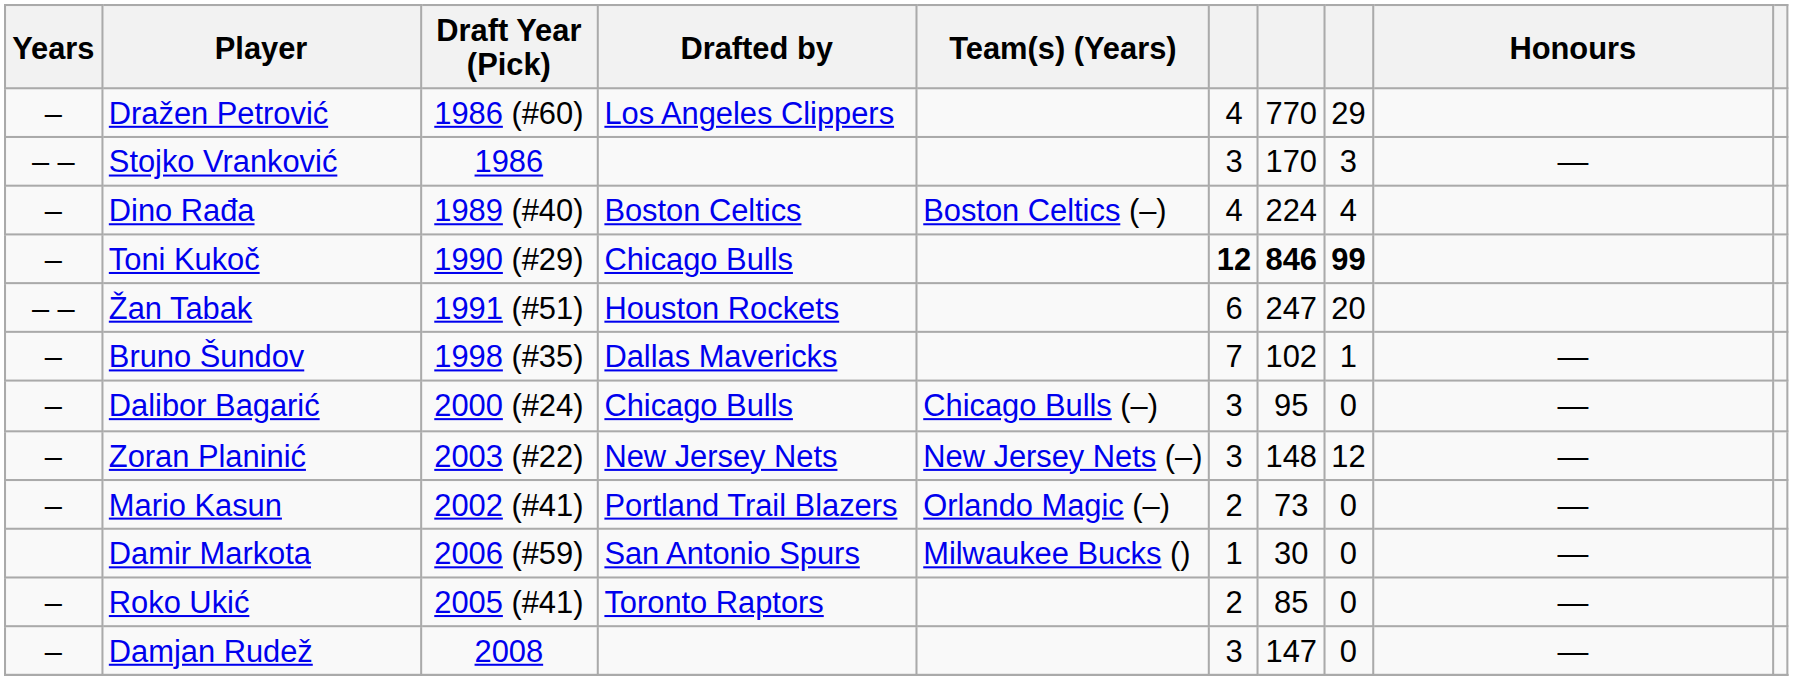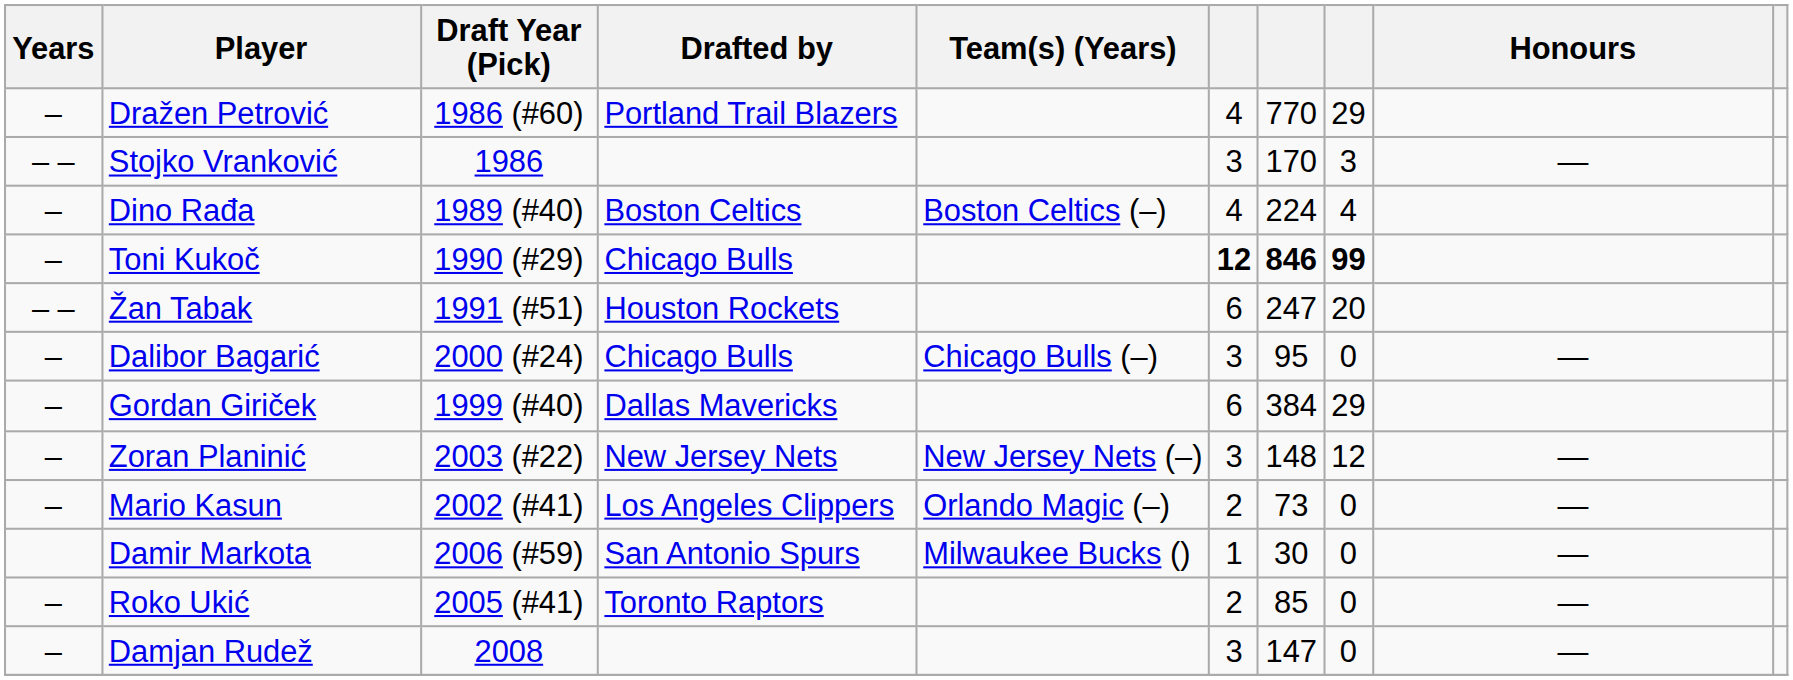 <table class="wikitable sortable" style="font-size:95%">
 <tr>
 <th scope="col">Years</th>
 <th scope="col" width="150px">Player</th>
 <th scope="col" width="80px">Draft Year (Pick)</th>
 <th scope="col" width="150px">Drafted by</th>
 <th scope="col">Team(s) (Years)</th>
 <th scope="col"></th>
 <th scope="col"></th>
 <th scope="col"></th>
 <th scope="col" width="190px">Honours</th>
 <th scope="col" class="unsortable"></th>
 </tr>
 <tr>
 <td style="text-align:center">–</td>
 <td><a href='#'>Dražen Petrović</a></td>
 <td style="text-align:center"><a href='#'>1986</a> (#60)</td>
-<td><a href='#'>Los Angeles Clippers</a></td>
+<td><a href='#'>Portland Trail Blazers</a></td>
 <td></td>
 <td style="text-align:center">4</td>
 <td style="text-align:center">770</td>
 <td style="text-align:center">29</td>
 <td></td>
 <td align="center"></td>
 </tr>
 <tr>
 <td style="text-align:center">– –</td>
 <td><a href='#'>Stojko Vranković</a></td>
 <td style="text-align:center"><a href='#'>1986</a></td>
 <td></td>
 <td></td>
 <td style="text-align:center">3</td>
 <td style="text-align:center">170</td>
 <td style="text-align:center">3</td>
 <td style="text-align:center">—</td>
 <td align="center"></td>
 </tr>
 <tr>
 <td style="text-align:center">–</td>
 <td><a href='#'>Dino Rađa</a></td>
 <td style="text-align:center"><a href='#'>1989</a> (#40)</td>
 <td><a href='#'>Boston Celtics</a></td>
 <td><a href='#'>Boston Celtics</a> (–)</td>
 <td style="text-align:center">4</td>
 <td style="text-align:center">224</td>
 <td style="text-align:center">4</td>
 <td></td>
 <td align="center"></td>
 </tr>
 <tr>
 <td style="text-align:center">–</td>
 <td><a href='#'>Toni Kukoč</a></td>
 <td style="text-align:center"><a href='#'>1990</a> (#29)</td>
 <td><a href='#'>Chicago Bulls</a></td>
 <td></td>
 <td style="text-align:center"><strong>12</strong></td>
 <td style="text-align:center"><strong>846</strong></td>
 <td style="text-align:center"><strong>99</strong></td>
 <td></td>
 <td align="center"></td>
 </tr>
 <tr>
 <td style="text-align:center">– –</td>
 <td><a href='#'>Žan Tabak</a></td>
 <td style="text-align:center"><a href='#'>1991</a> (#51)</td>
 <td><a href='#'>Houston Rockets</a></td>
 <td></td>
 <td style="text-align:center">6</td>
 <td style="text-align:center">247</td>
 <td style="text-align:center">20</td>
 <td></td>
 <td align="center"></td>
 </tr>
 <tr>
 <td style="text-align:center">–</td>
-<td><a href='#'>Bruno Šundov</a></td>
-<td style="text-align:center"><a href='#'>1998</a> (#35)</td>
-<td><a href='#'>Dallas Mavericks</a></td>
-<td></td>
-<td style="text-align:center">7</td>
-<td style="text-align:center">102</td>
-<td style="text-align:center">1</td>
-<td style="text-align:center">—</td>
-<td align="center"></td>
-</tr>
-<tr>
-<td style="text-align:center">–</td>
 <td><a href='#'>Dalibor Bagarić</a></td>
 <td style="text-align:center"><a href='#'>2000</a> (#24)</td>
 <td><a href='#'>Chicago Bulls</a></td>
 <td><a href='#'>Chicago Bulls</a> (–)</td>
 <td style="text-align:center">3</td>
 <td style="text-align:center">95</td>
 <td style="text-align:center">0</td>
 <td style="text-align:center">—</td>
+<td align="center"></td>
+</tr>
+<tr>
+<td style="text-align:center">–</td>
+<td><a href='#'>Gordan Giriček</a></td>
+<td style="text-align:center"><a href='#'>1999</a> (#40)</td>
+<td><a href='#'>Dallas Mavericks</a></td>
+<td></td>
+<td style="text-align:center">6</td>
+<td style="text-align:center">384</td>
+<td style="text-align:center">29</td>
+<td></td>
 <td align="center"></td>
 </tr>
 <tr>
 <td style="text-align:center">–</td>
 <td><a href='#'>Zoran Planinić</a></td>
 <td style="text-align:center"><a href='#'>2003</a> (#22)</td>
 <td><a href='#'>New Jersey Nets</a></td>
 <td><a href='#'>New Jersey Nets</a> (–)</td>
 <td style="text-align:center">3</td>
 <td style="text-align:center">148</td>
 <td style="text-align:center">12</td>
 <td style="text-align:center">—</td>
 <td align="center"></td>
 </tr>
 <tr>
 <td style="text-align:center">–</td>
 <td><a href='#'>Mario Kasun</a></td>
 <td style="text-align:center"><a href='#'>2002</a> (#41)</td>
-<td><a href='#'>Portland Trail Blazers</a></td>
+<td><a href='#'>Los Angeles Clippers</a></td>
 <td><a href='#'>Orlando Magic</a> (–)</td>
 <td style="text-align:center">2</td>
 <td style="text-align:center">73</td>
 <td style="text-align:center">0</td>
 <td style="text-align:center">—</td>
 <td align="center"></td>
 </tr>
 <tr>
 <td style="text-align:center"></td>
 <td><a href='#'>Damir Markota</a></td>
 <td style="text-align:center"><a href='#'>2006</a> (#59)</td>
 <td><a href='#'>San Antonio Spurs</a></td>
 <td><a href='#'>Milwaukee Bucks</a> ()</td>
 <td style="text-align:center">1</td>
 <td style="text-align:center">30</td>
 <td style="text-align:center">0</td>
 <td style="text-align:center">—</td>
 <td align="center"></td>
 </tr>
 <tr>
 <td style="text-align:center">–</td>
 <td><a href='#'>Roko Ukić</a></td>
 <td style="text-align:center"><a href='#'>2005</a> (#41)</td>
 <td><a href='#'>Toronto Raptors</a></td>
 <td></td>
 <td style="text-align:center">2</td>
 <td style="text-align:center">85</td>
 <td style="text-align:center">0</td>
 <td style="text-align:center">—</td>
 <td align="center"></td>
 </tr>
 <tr>
 <td style="text-align:center">–</td>
 <td><a href='#'>Damjan Rudež</a></td>
 <td style="text-align:center"><a href='#'>2008</a></td>
 <td></td>
 <td></td>
 <td style="text-align:center">3</td>
 <td style="text-align:center">147</td>
 <td style="text-align:center">0</td>
 <td style="text-align:center">—</td>
 <td align="center"></td>
 </tr>
 <tr>
 </tr>
 </table>
